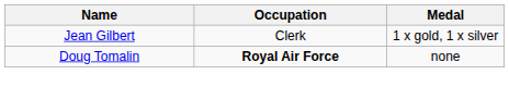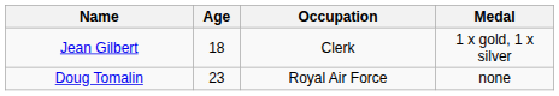 <table class="wikitable" style="text-align: center">
 <tr>
 <th width=250>Name</th>
+<th width=50>Age</th>
 <th width=250>Occupation</th>
 <th width=150>Medal</th>
 </tr>
 <tr>
 <td><a href='#'>Jean Gilbert</a></td>
+<td>18</td>
 <td>Clerk</td>
 <td>1 x gold, 1 x silver</td>
 </tr>
 <tr>
 <td><a href='#'>Doug Tomalin</a></td>
-<td><strong>Royal Air Force</strong></td>
+<td>23</td>
+<td>Royal Air Force</td>
 <td>none</td>
 </tr>
 </table>
